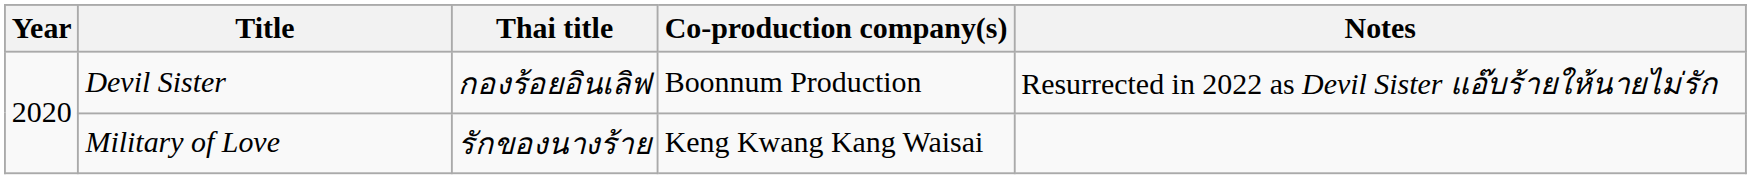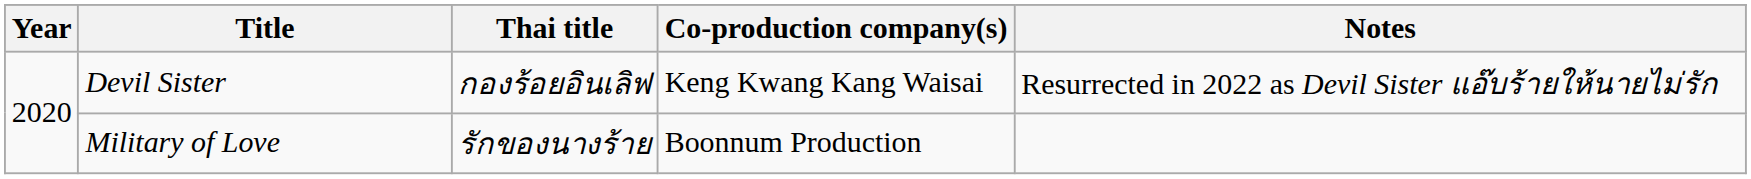 <table class="wikitable plainrowheaders sortable">
 <tr>
 <th>Year</th>
 <th style="width:12em;">Title</th>
 <th> Thai title</th>
 <th class="unsortable">Co-production company(s)</th>
 <th class="unsortable" style="width:24em;">Notes</th>
 </tr>
 <tr>
 <td rowspan="2">2020</td>
 <td><em>Devil Sister</em></td>
 <td><em>กองร้อยอินเลิฟ</em></td>
-<td>Boonnum Production</td>
+<td>Keng Kwang Kang Waisai</td>
 <td>Resurrected in 2022 as <em>Devil Sister แอ๊บร้ายให้นายไม่รัก</em></td>
 </tr>
 <tr>
 <td><em>Military of Love</em></td>
 <td><em>รักของนางร้าย</em></td>
-<td>Keng Kwang Kang Waisai</td>
+<td>Boonnum Production</td>
 <td></td>
 </tr>
 </table>
